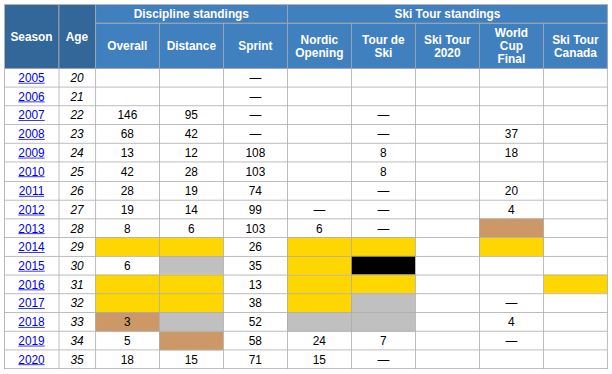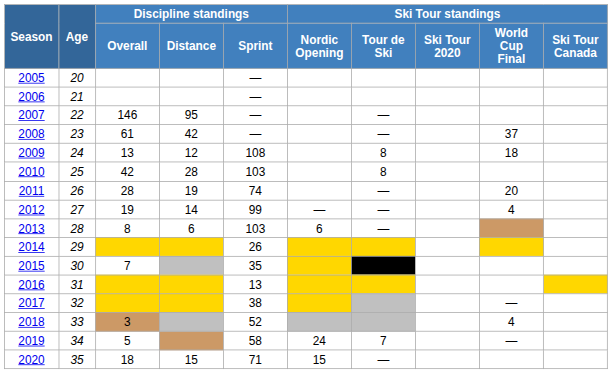 <table class="wikitable" style="font-size:95%; text-align:center; border:grey solid 1px; border-collapse:collapse; background:#ffffff;">
 <tr>
 <th style="background-color:#369; color:white; width:60px;" rowspan="2"> Season </th>
 <th style="background-color:#369; color:white; width:40px;" rowspan="2"> Age </th>
 <th style="background-color:#4180be; color:white;" colspan="3">Discipline standings</th>
 <th style="background-color:#4180be; color:white;" colspan="5">Ski Tour standings</th>
 </tr>
 <tr>
 <th style="background-color:#4180be; color:white; width:75px;">Overall</th>
 <th style="background-color:#4180be; color:white; width:75px;">Distance</th>
 <th style="background-color:#4180be; color:white; width:75px;">Sprint</th>
 <th style="background-color:#4180be; color:white; width:75px;">Nordic<br>Opening</th>
 <th style="background-color:#4180be; color:white; width:75px;">Tour de<br>Ski</th>
 <th style="background-color:#4180be; color:white; width:75px;">Ski Tour<br>2020</th>
 <th style="background-color:#4180be; color:white; width:75px;">World Cup<br>Final</th>
 <th style="background-color:#4180be; color:white; width:75px;">Ski Tour<br>Canada</th>
 </tr>
 <tr>
 <td><a href='#'>2005</a></td>
 <td><em>20</em></td>
 <td></td>
 <td></td>
 <td>—</td>
 <td></td>
 <td></td>
 <td></td>
 <td></td>
 <td></td>
 </tr>
 <tr>
 <td><a href='#'>2006</a></td>
 <td><em>21</em></td>
 <td></td>
 <td></td>
 <td>—</td>
 <td></td>
 <td></td>
 <td></td>
 <td></td>
 <td></td>
 </tr>
 <tr>
 <td><a href='#'>2007</a></td>
 <td><em>22</em></td>
 <td>146</td>
 <td>95</td>
 <td>—</td>
 <td></td>
 <td>—</td>
 <td></td>
 <td></td>
 <td></td>
 </tr>
 <tr>
 <td><a href='#'>2008</a></td>
 <td><em>23</em></td>
-<td>68</td>
+<td>61</td>
 <td>42</td>
 <td>—</td>
 <td></td>
 <td>—</td>
 <td></td>
 <td>37</td>
 <td></td>
 </tr>
 <tr>
 <td><a href='#'>2009</a></td>
 <td><em>24</em></td>
 <td>13</td>
 <td>12</td>
 <td>108</td>
 <td></td>
 <td>8</td>
 <td></td>
 <td>18</td>
 <td></td>
 </tr>
 <tr>
 <td><a href='#'>2010</a></td>
 <td><em>25</em></td>
 <td>42</td>
 <td>28</td>
 <td>103</td>
 <td></td>
 <td>8</td>
 <td></td>
 <td></td>
 <td></td>
 </tr>
 <tr>
 <td><a href='#'>2011</a></td>
 <td><em>26</em></td>
 <td>28</td>
 <td>19</td>
 <td>74</td>
 <td></td>
 <td>—</td>
 <td></td>
 <td>20</td>
 <td></td>
 </tr>
 <tr>
 <td><a href='#'>2012</a></td>
 <td><em>27</em></td>
 <td>19</td>
 <td>14</td>
 <td>99</td>
 <td>—</td>
 <td>—</td>
 <td></td>
 <td>4</td>
 <td></td>
 </tr>
 <tr>
 <td><a href='#'>2013</a></td>
 <td><em>28</em></td>
 <td>8</td>
 <td>6</td>
 <td>103</td>
 <td>6</td>
 <td>—</td>
 <td></td>
 <td style="background:#c96;"></td>
 <td></td>
 </tr>
 <tr>
 <td><a href='#'>2014</a></td>
 <td><em>29</em></td>
 <td style="background:gold;"></td>
 <td style="background:gold;"></td>
 <td>26</td>
 <td style="background:gold;"></td>
 <td style="background:gold;"></td>
 <td></td>
 <td style="background:gold;"></td>
 <td></td>
 </tr>
 <tr>
 <td><a href='#'>2015</a></td>
 <td><em>30</em></td>
-<td>6</td>
+<td>7</td>
 <td style="background:silver;"></td>
 <td>35</td>
 <td style="background:gold;"></td>
 <td style="background:#000000; color:white"></td>
 <td></td>
 <td></td>
 <td></td>
 </tr>
 <tr>
 <td><a href='#'>2016</a></td>
 <td><em>31</em></td>
 <td style="background:gold;"></td>
 <td style="background:gold;"></td>
 <td>13</td>
 <td style="background:gold;"></td>
 <td style="background:gold;"></td>
 <td></td>
 <td></td>
 <td style="background:gold;"></td>
 </tr>
 <tr>
 <td><a href='#'>2017</a></td>
 <td><em>32</em></td>
 <td style="background:gold;"></td>
 <td style="background:gold;"></td>
 <td>38</td>
 <td style="background:gold;"></td>
 <td style="background:silver;"></td>
 <td></td>
 <td>—</td>
 <td></td>
 </tr>
 <tr>
 <td><a href='#'>2018</a></td>
 <td><em>33</em></td>
 <td style="background:#c96;">3</td>
 <td style="background:silver;"></td>
 <td>52</td>
 <td style="background:silver;"></td>
 <td style="background:silver;"></td>
 <td></td>
 <td>4</td>
 <td></td>
 </tr>
 <tr>
 <td><a href='#'>2019</a></td>
 <td><em>34</em></td>
 <td>5</td>
 <td style="background:#c96;"></td>
 <td>58</td>
 <td>24</td>
 <td>7</td>
 <td></td>
 <td>—</td>
 <td></td>
 </tr>
 <tr>
 <td><a href='#'>2020</a></td>
 <td><em>35</em></td>
 <td>18</td>
 <td>15</td>
 <td>71</td>
 <td>15</td>
 <td>—</td>
 <td></td>
 <td></td>
 <td></td>
 </tr>
 </table>
